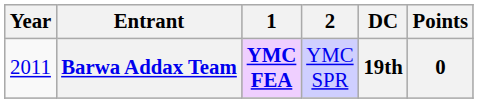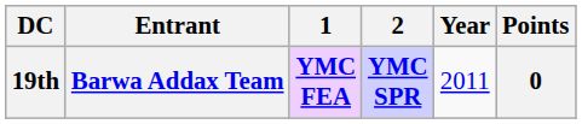 <table class="wikitable" style="text-align:center; font-size:85%">
 <tr>
-<th>Year</th>
+<th>DC</th>
 <th>Entrant</th>
 <th>1</th>
 <th>2</th>
-<th>DC</th>
+<th>Year</th>
 <th>Points</th>
 </tr>
 <tr>
-<td><a href='#'>2011</a></td>
+<th>19th</th>
 <th nowrap><a href='#'>Barwa Addax Team</a></th>
 <td style="background:#EFCFFF;"><strong><a href='#'>YMC<br>FEA</a><br></strong></td>
-<td style="background:#CFCFFF;"><a href='#'>YMC<br>SPR</a><br></td>
-<th>19th</th>
+<td style="background:#CFCFFF;"><strong><a href='#'>YMC<br>SPR</a><br></strong></td>
+<td><a href='#'>2011</a></td>
 <th>0</th>
 </tr>
 </table>
